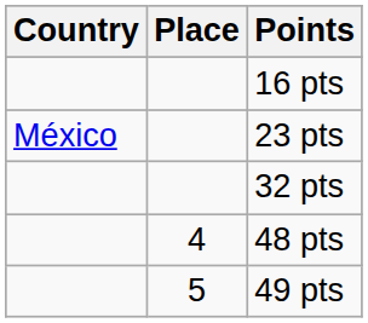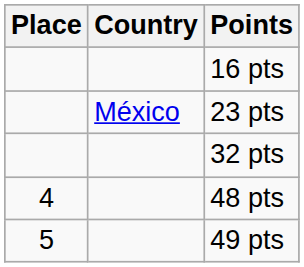 <table class=wikitable>
 <tr>
+<th>Place</th>
 <th>Country</th>
-<th>Place</th>
 <th>Points</th>
 </tr>
 <tr>
+<td align=center></td>
 <td></td>
-<td align=center></td>
 <td>16 pts</td>
 </tr>
 <tr>
+<td align=center></td>
 <td> <a href='#'>México</a></td>
-<td align=center></td>
 <td>23 pts</td>
 </tr>
 <tr>
+<td align=center></td>
 <td></td>
-<td align=center></td>
 <td>32 pts</td>
 </tr>
 <tr>
+<td align=center>4</td>
 <td></td>
-<td align=center>4</td>
 <td>48 pts</td>
 </tr>
 <tr>
+<td align=center>5</td>
 <td></td>
-<td align=center>5</td>
 <td>49 pts</td>
 </tr>
 </table>
